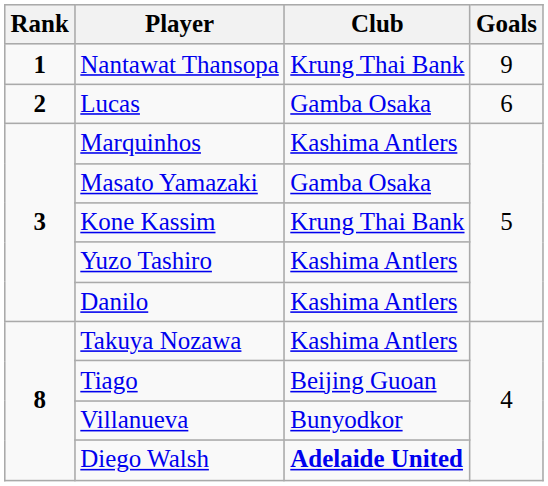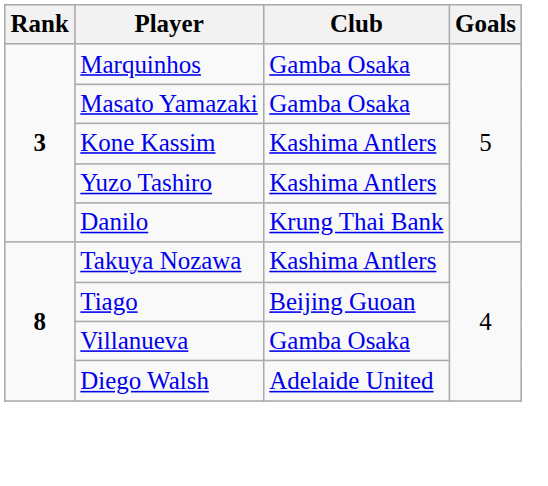 <table class="wikitable">
 <tr>
 <th>Rank</th>
 <th>Player</th>
 <th>Club</th>
 <th>Goals</th>
 </tr>
 <tr>
-<td align=center><strong>1</strong></td>
-<td> <a href='#'>Nantawat Thansopa</a></td>
-<td> <a href='#'>Krung Thai Bank</a></td>
-<td align=center>9</td>
-</tr>
-<tr>
-<td align=center><strong>2</strong></td>
-<td> <a href='#'>Lucas</a></td>
-<td> <a href='#'>Gamba Osaka</a></td>
-<td align=center>6</td>
-</tr>
-<tr>
 <td rowspan="5" style="text-align:center;"><strong>3</strong></td>
 <td> <a href='#'>Marquinhos</a></td>
-<td> <a href='#'>Kashima Antlers</a></td>
+<td> <a href='#'>Gamba Osaka</a></td>
 <td rowspan="5" style="text-align:center;">5</td>
 </tr>
 <tr>
 <td> <a href='#'>Masato Yamazaki</a></td>
 <td> <a href='#'>Gamba Osaka</a></td>
 </tr>
 <tr>
 <td> <a href='#'>Kone Kassim</a></td>
-<td> <a href='#'>Krung Thai Bank</a></td>
+<td> <a href='#'>Kashima Antlers</a></td>
 </tr>
 <tr>
 <td> <a href='#'>Yuzo Tashiro</a></td>
 <td> <a href='#'>Kashima Antlers</a></td>
 </tr>
 <tr>
 <td> <a href='#'>Danilo</a></td>
-<td> <a href='#'>Kashima Antlers</a></td>
+<td> <a href='#'>Krung Thai Bank</a></td>
 </tr>
 <tr>
 <td rowspan="4" style="text-align:center;"><strong>8</strong></td>
 <td> <a href='#'>Takuya Nozawa</a></td>
 <td> <a href='#'>Kashima Antlers</a></td>
 <td rowspan="4" style="text-align:center;">4</td>
 </tr>
 <tr>
 <td> <a href='#'>Tiago</a></td>
 <td> <a href='#'>Beijing Guoan</a></td>
 </tr>
 <tr>
 <td> <a href='#'>Villanueva</a></td>
-<td> <a href='#'>Bunyodkor</a></td>
+<td> <a href='#'>Gamba Osaka</a></td>
 </tr>
 <tr>
 <td> <a href='#'>Diego Walsh</a></td>
-<td><strong> <a href='#'>Adelaide United</a></strong></td>
+<td> <a href='#'>Adelaide United</a></td>
 </tr>
 </table>
